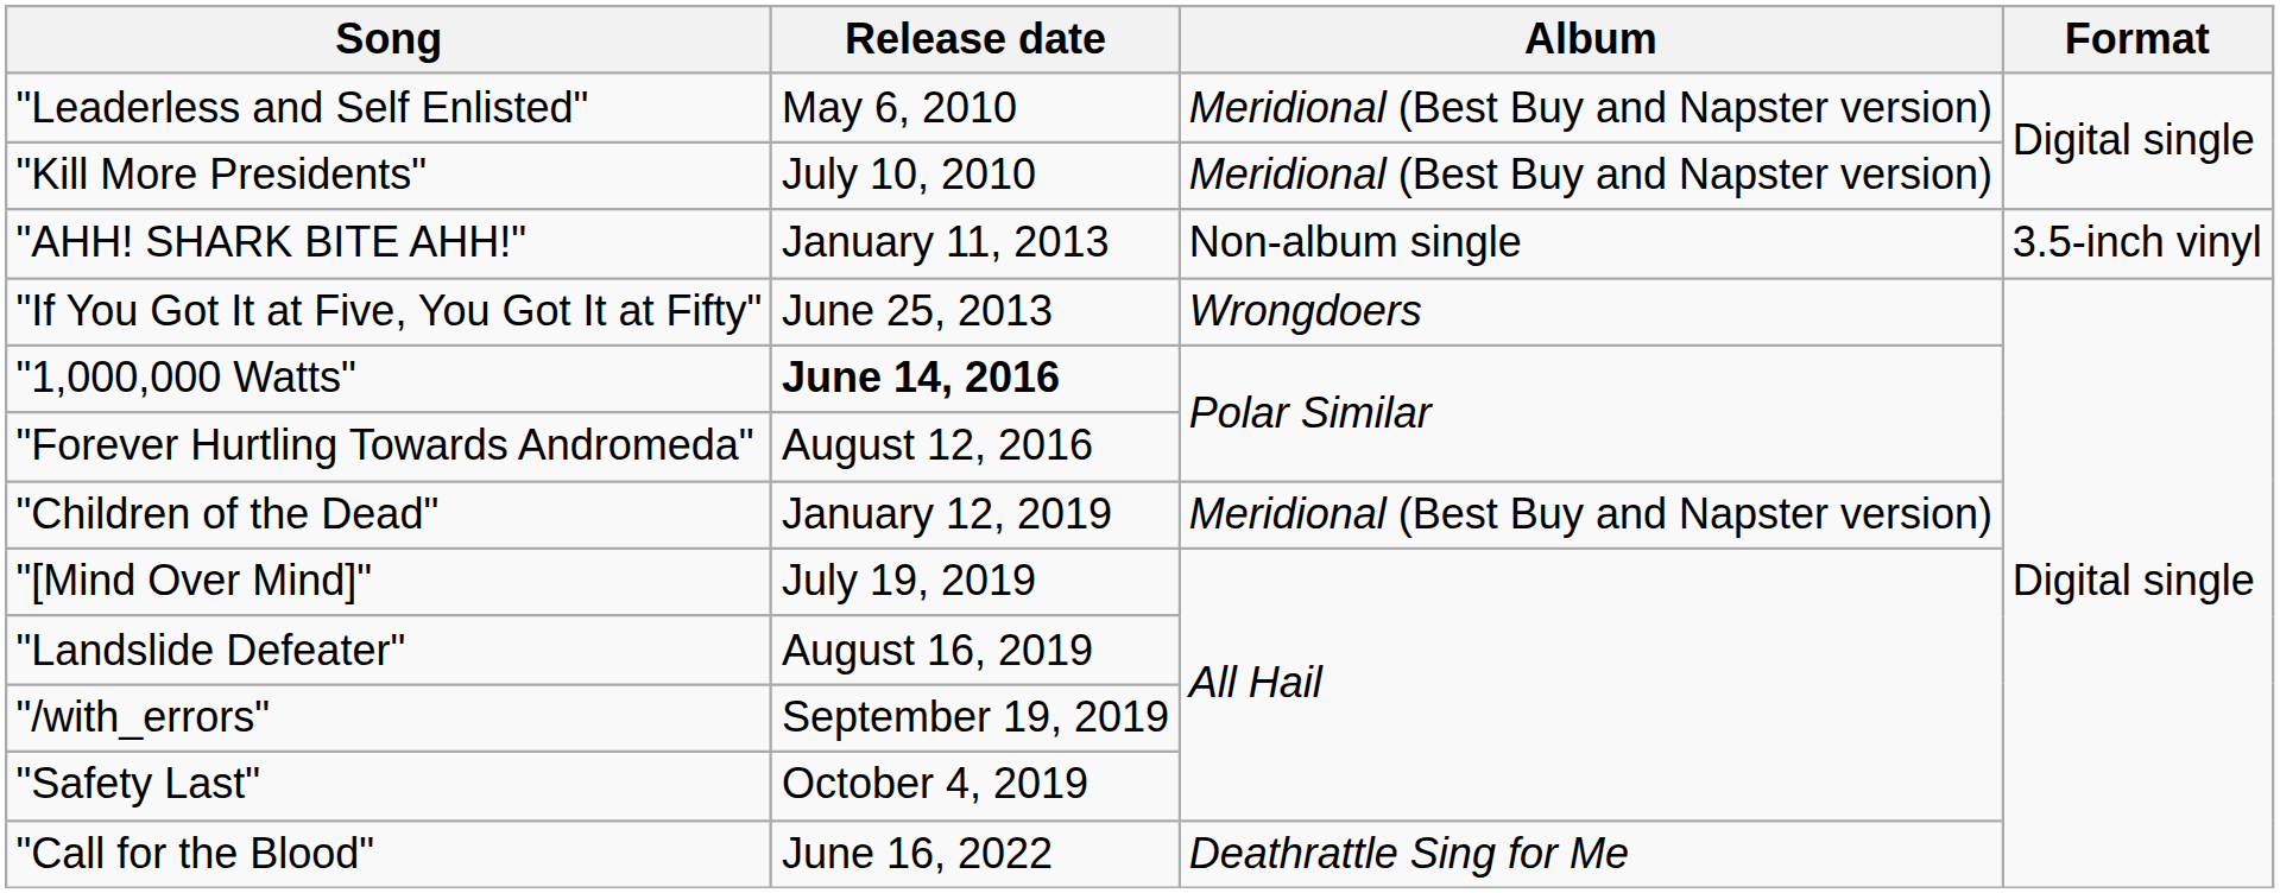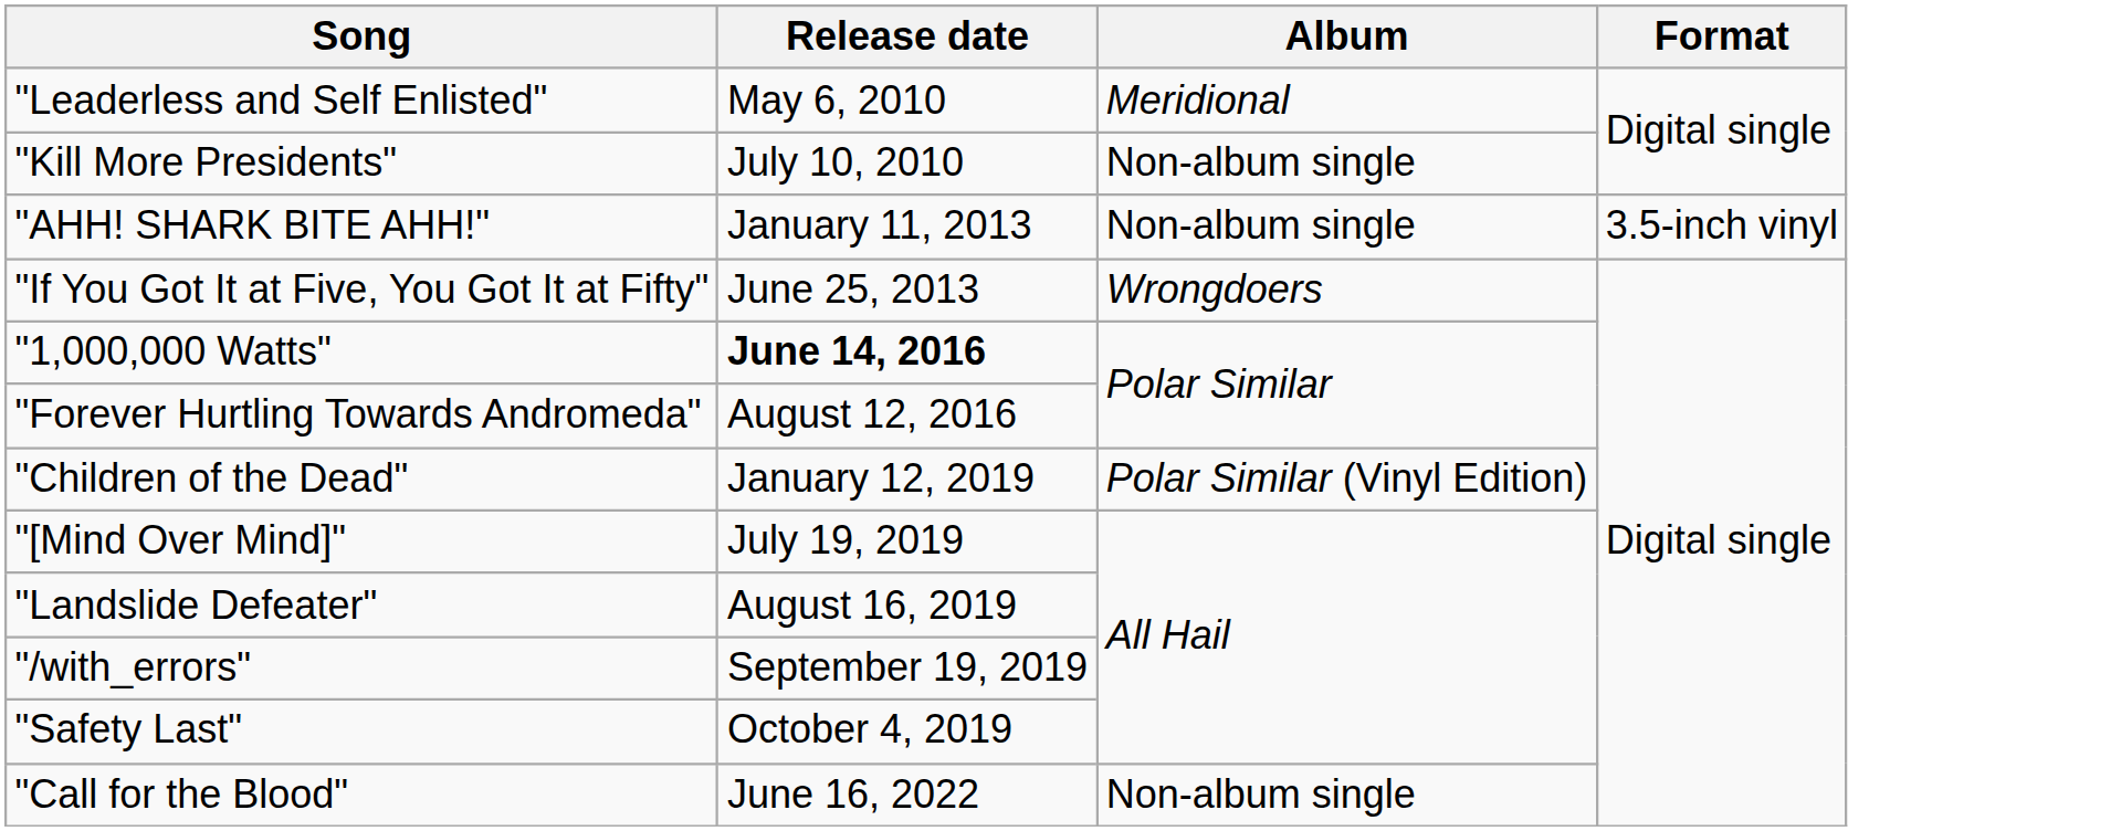 <table class=wikitable>
 <tr>
 <th>Song</th>
 <th>Release date</th>
 <th>Album</th>
 <th>Format</th>
 </tr>
 <tr>
 <td>"Leaderless and Self Enlisted"</td>
 <td>May 6, 2010</td>
-<td><em>Meridional</em> (Best Buy and Napster version)</td>
+<td><em>Meridional</em></td>
 <td rowspan="2">Digital single</td>
 </tr>
 <tr>
 <td>"Kill More Presidents"</td>
 <td>July 10, 2010</td>
-<td><em>Meridional</em> (Best Buy and Napster version)</td>
+<td>Non-album single</td>
 </tr>
 <tr>
 <td>"AHH! SHARK BITE AHH!"</td>
 <td>January 11, 2013</td>
 <td>Non-album single</td>
 <td>3.5-inch vinyl</td>
 </tr>
 <tr>
 <td>"If You Got It at Five, You Got It at Fifty"</td>
 <td>June 25, 2013</td>
 <td><em>Wrongdoers</em></td>
 <td rowspan="9">Digital single</td>
 </tr>
 <tr>
 <td>"1,000,000 Watts"</td>
 <td><strong>June 14, 2016</strong></td>
 <td rowspan="2"><em>Polar Similar</em></td>
 </tr>
 <tr>
 <td>"Forever Hurtling Towards Andromeda"</td>
 <td>August 12, 2016</td>
 </tr>
 <tr>
 <td>"Children of the Dead"</td>
 <td>January 12, 2019</td>
-<td><em>Meridional</em> (Best Buy and Napster version)</td>
+<td><em>Polar Similar</em> (Vinyl Edition)</td>
 </tr>
 <tr>
 <td>"[Mind Over Mind]"</td>
 <td>July 19, 2019</td>
 <td rowspan="4"><em>All Hail</em></td>
 </tr>
 <tr>
 <td>"Landslide Defeater"</td>
 <td>August 16, 2019</td>
 </tr>
 <tr>
 <td>"/with_errors"</td>
 <td>September 19, 2019</td>
 </tr>
 <tr>
 <td>"Safety Last"</td>
 <td>October 4, 2019</td>
 </tr>
 <tr>
 <td>"Call for the Blood"</td>
 <td>June 16, 2022</td>
-<td><em>Deathrattle Sing for Me</em></td>
+<td>Non-album single</td>
 </tr>
 </table>
